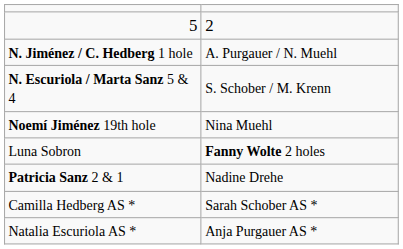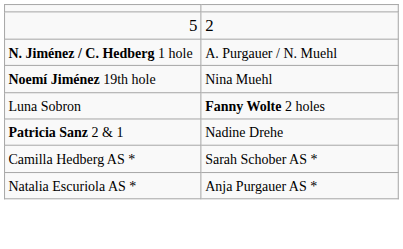 <table class="wikitable">
 <tr>
 <td align="center" width="180"></td>
 <td align="center" width="180"></td>
 </tr>
 <tr>
 <td align="right">5</td>
 <td>2</td>
 </tr>
 <tr>
 <td><small><strong>N. Jiménez / C. Hedberg</strong> 1 hole</small></td>
 <td><small>A. Purgauer / N. Muehl</small></td>
-</tr>
-<tr>
-<td><small><strong>N. Escuriola / Marta Sanz</strong> 5 & 4</small></td>
-<td><small>S. Schober / M. Krenn</small></td>
 </tr>
 <tr>
 <td><small><strong>Noemí Jiménez</strong> 19th hole</small></td>
 <td><small>Nina Muehl</small></td>
 </tr>
 <tr>
 <td><small>Luna Sobron</small></td>
 <td><small><strong>Fanny Wolte</strong> 2 holes</small></td>
 </tr>
 <tr>
 <td><small><strong>Patricia Sanz</strong> 2 & 1</small></td>
 <td><small>Nadine Drehe</small></td>
 </tr>
 <tr>
 <td><small>Camilla Hedberg AS *</small></td>
 <td><small>Sarah Schober AS *</small></td>
 </tr>
 <tr>
 <td><small>Natalia Escuriola AS *</small></td>
 <td><small>Anja Purgauer AS *</small></td>
 </tr>
 </table>
